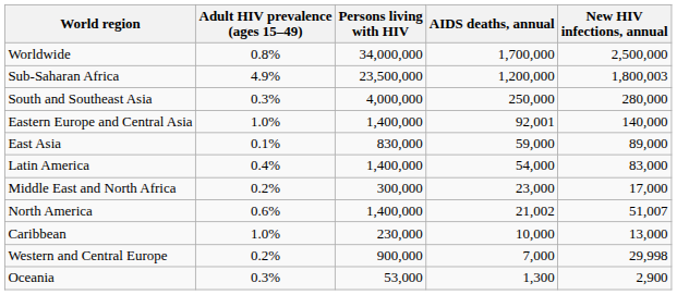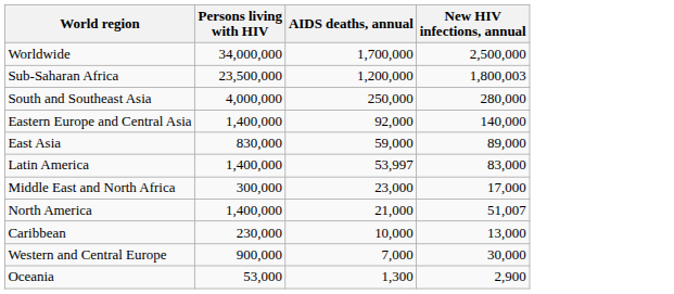 <table class="sortable wikitable">
 <tr>
 <th>World region</th>
-<th>Adult HIV prevalence<br>(ages 15–49)</th>
 <th>Persons living<br>with HIV</th>
 <th>AIDS deaths, annual</th>
 <th>New HIV<br>infections, annual</th>
 </tr>
 <tr>
 <td>Worldwide</td>
-<td align="center">0.8%</td>
 <td align="right">34,000,000</td>
 <td align="right">1,700,000</td>
 <td align="right">2,500,000</td>
 </tr>
 <tr>
 <td>Sub-Saharan Africa</td>
-<td align="center">4.9%</td>
 <td align="right">23,500,000</td>
 <td align="right">1,200,000</td>
 <td align="right">1,800,003</td>
 </tr>
 <tr>
 <td>South and Southeast Asia</td>
-<td align="center">0.3%</td>
 <td align="right">4,000,000</td>
 <td align="right">250,000</td>
 <td align="right">280,000</td>
 </tr>
 <tr>
 <td>Eastern Europe and Central Asia</td>
-<td align="center">1.0%</td>
 <td align="right">1,400,000</td>
-<td align="right">92,001</td>
+<td align="right">92,000</td>
 <td align="right">140,000</td>
 </tr>
 <tr>
 <td>East Asia</td>
-<td align="center">0.1%</td>
 <td align="right">830,000</td>
 <td align="right">59,000</td>
 <td align="right">89,000</td>
 </tr>
 <tr>
 <td>Latin America</td>
-<td align="center">0.4%</td>
 <td align="right">1,400,000</td>
-<td align="right">54,000</td>
+<td align="right">53,997</td>
 <td align="right">83,000</td>
 </tr>
 <tr>
 <td>Middle East and North Africa</td>
-<td align="center">0.2%</td>
 <td align="right">300,000</td>
 <td align="right">23,000</td>
 <td align="right">17,000</td>
 </tr>
 <tr>
 <td>North America</td>
-<td align="center">0.6%</td>
 <td align="right">1,400,000</td>
-<td align="right">21,002</td>
+<td align="right">21,000</td>
 <td align="right">51,007</td>
 </tr>
 <tr>
 <td>Caribbean</td>
-<td align="center">1.0%</td>
 <td align="right">230,000</td>
 <td align="right">10,000</td>
 <td align="right">13,000</td>
 </tr>
 <tr>
 <td>Western and Central Europe</td>
-<td align="center">0.2%</td>
 <td align="right">900,000</td>
 <td align="right">7,000</td>
-<td align="right">29,998</td>
+<td align="right">30,000</td>
 </tr>
 <tr>
 <td>Oceania</td>
-<td align="center">0.3%</td>
 <td align="right">53,000</td>
 <td align="right">1,300</td>
 <td align="right">2,900</td>
 </tr>
 </table>
